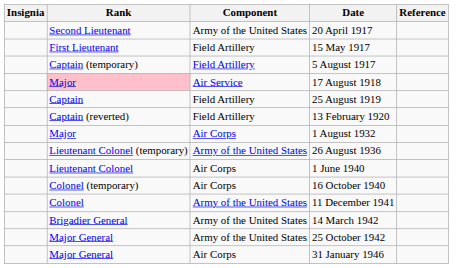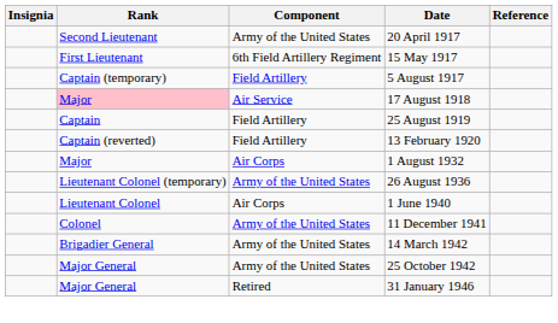 <table class="wikitable">
 <tr>
 <th>Insignia</th>
 <th>Rank</th>
 <th>Component</th>
 <th>Date</th>
 <th>Reference</th>
 </tr>
 <tr>
 <td></td>
 <td><a href='#'>Second Lieutenant</a></td>
 <td>Army of the United States</td>
 <td>20 April 1917</td>
 <td></td>
 </tr>
 <tr>
 <td></td>
 <td><a href='#'>First Lieutenant</a></td>
-<td>Field Artillery</td>
+<td>6th Field Artillery Regiment</td>
 <td>15 May 1917</td>
 <td></td>
 </tr>
 <tr>
 <td></td>
 <td><a href='#'>Captain</a> (temporary)</td>
 <td><a href='#'>Field Artillery</a></td>
 <td>5 August 1917</td>
 <td></td>
 </tr>
 <tr>
 <td></td>
 <td style="background: pink;"><a href='#'>Major</a></td>
 <td><a href='#'>Air Service</a></td>
 <td>17 August 1918</td>
 <td></td>
 </tr>
 <tr>
 <td></td>
 <td><a href='#'>Captain</a></td>
 <td>Field Artillery</td>
 <td>25 August 1919</td>
 <td></td>
 </tr>
 <tr>
 <td></td>
 <td><a href='#'>Captain</a> (reverted)</td>
 <td>Field Artillery</td>
 <td>13 February 1920</td>
 <td></td>
 </tr>
 <tr>
 <td></td>
 <td><a href='#'>Major</a></td>
 <td><a href='#'>Air Corps</a></td>
 <td>1 August 1932</td>
 <td></td>
 </tr>
 <tr>
 <td></td>
 <td><a href='#'>Lieutenant Colonel</a> (temporary)</td>
 <td><a href='#'>Army of the United States</a></td>
 <td>26 August 1936</td>
 <td></td>
 </tr>
 <tr>
 <td></td>
 <td><a href='#'>Lieutenant Colonel</a></td>
 <td>Air Corps</td>
 <td>1 June 1940</td>
 <td></td>
 </tr>
 <tr>
 <td></td>
-<td><a href='#'>Colonel</a> (temporary)</td>
-<td>Air Corps</td>
-<td>16 October 1940</td>
-<td></td>
-</tr>
-<tr>
-<td></td>
 <td><a href='#'>Colonel</a></td>
 <td><a href='#'>Army of the United States</a></td>
 <td>11 December 1941</td>
 <td></td>
 </tr>
 <tr>
 <td></td>
 <td><a href='#'>Brigadier General</a></td>
 <td>Army of the United States</td>
 <td>14 March 1942</td>
 <td></td>
 </tr>
 <tr>
 <td></td>
 <td><a href='#'>Major General</a></td>
 <td>Army of the United States</td>
 <td>25 October 1942</td>
 <td></td>
 </tr>
 <tr>
 <td></td>
 <td><a href='#'>Major General</a></td>
-<td>Air Corps</td>
+<td>Retired</td>
 <td>31 January 1946</td>
 <td></td>
 </tr>
 </table>
